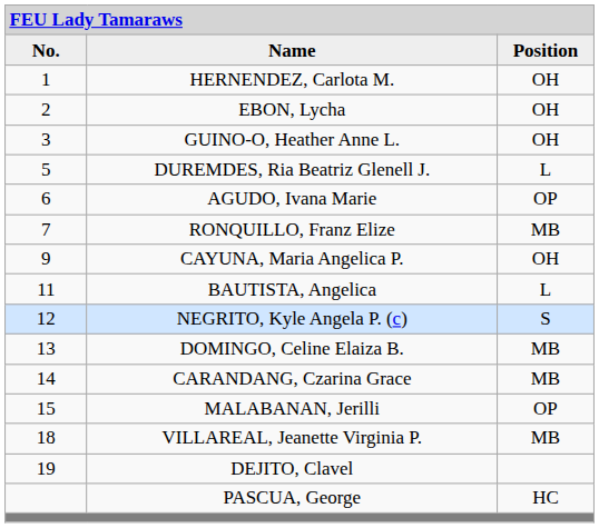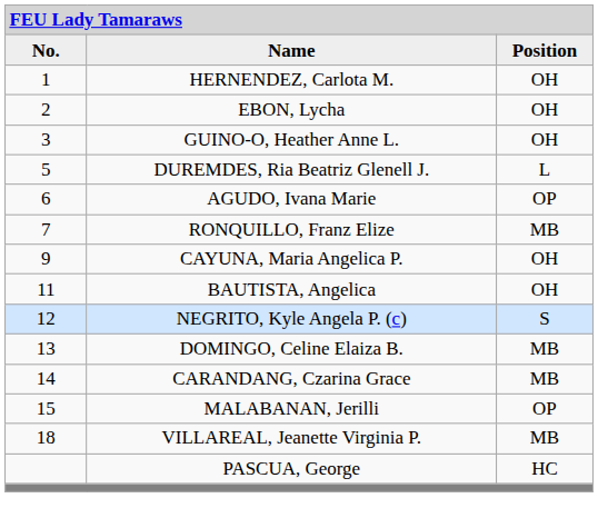 <table class='wikitable mw-collapsible mw-collapsed' style="text-align: center; width: 500px; border: none">
 <tr>
 <th style="background:#D4D4D4; text-align:left;" colspan=3><a href='#'>FEU Lady Tamaraws</a></th>
 </tr>
 <tr style="background:#EEEEEE; font-weight:bold;">
 <td width=10%>No.</td>
 <td width=50%>Name</td>
 <td width=10%>Position</td>
 </tr>
 <tr>
 <td>1</td>
 <td>HERNENDEZ, Carlota M.</td>
 <td>OH</td>
 </tr>
 <tr>
 <td>2</td>
 <td>EBON, Lycha</td>
 <td>OH</td>
 </tr>
 <tr>
 <td>3</td>
 <td>GUINO-O, Heather Anne L.</td>
 <td>OH</td>
 </tr>
 <tr>
 <td>5</td>
 <td>DUREMDES, Ria Beatriz Glenell J.</td>
 <td>L</td>
 </tr>
 <tr>
 <td>6</td>
 <td>AGUDO, Ivana Marie</td>
 <td>OP</td>
 </tr>
 <tr>
 <td>7</td>
 <td>RONQUILLO, Franz Elize</td>
 <td>MB</td>
 </tr>
 <tr>
 <td>9</td>
 <td>CAYUNA, Maria Angelica P.</td>
 <td>OH</td>
 </tr>
 <tr>
 <td>11</td>
 <td>BAUTISTA, Angelica</td>
-<td>L</td>
+<td>OH</td>
 </tr>
 <tr style="background:#D0E6FF;">
 <td>12</td>
 <td>NEGRITO, Kyle Angela P. (<a href='#'>c</a>)</td>
 <td>S</td>
 </tr>
 <tr>
 <td>13</td>
 <td>DOMINGO, Celine Elaiza B.</td>
 <td>MB</td>
 </tr>
 <tr>
 <td>14</td>
 <td>CARANDANG, Czarina Grace</td>
 <td>MB</td>
 </tr>
 <tr>
 <td>15</td>
 <td>MALABANAN, Jerilli</td>
 <td>OP</td>
 </tr>
 <tr>
 <td>18</td>
 <td>VILLAREAL, Jeanette Virginia P.</td>
 <td>MB</td>
 </tr>
 <tr>
-<td>19</td>
-<td>DEJITO, Clavel</td>
-<td></td>
-</tr>
-<tr>
 <td></td>
 <td>PASCUA, George</td>
 <td>HC</td>
 </tr>
 <tr>
 <th style='background: grey;' colspan=3></th>
 </tr>
 </table>
